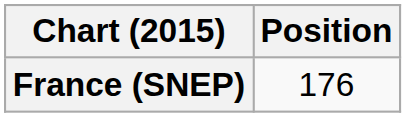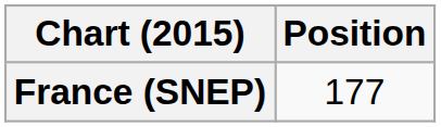 <table class="wikitable plainrowheaders" style="text-align:center">
 <tr>
 <th scope="col">Chart (2015)</th>
 <th scope="col">Position</th>
 </tr>
 <tr>
 <th scope="row">France (SNEP)</th>
-<td>176</td>
+<td>177</td>
 </tr>
 </table>
